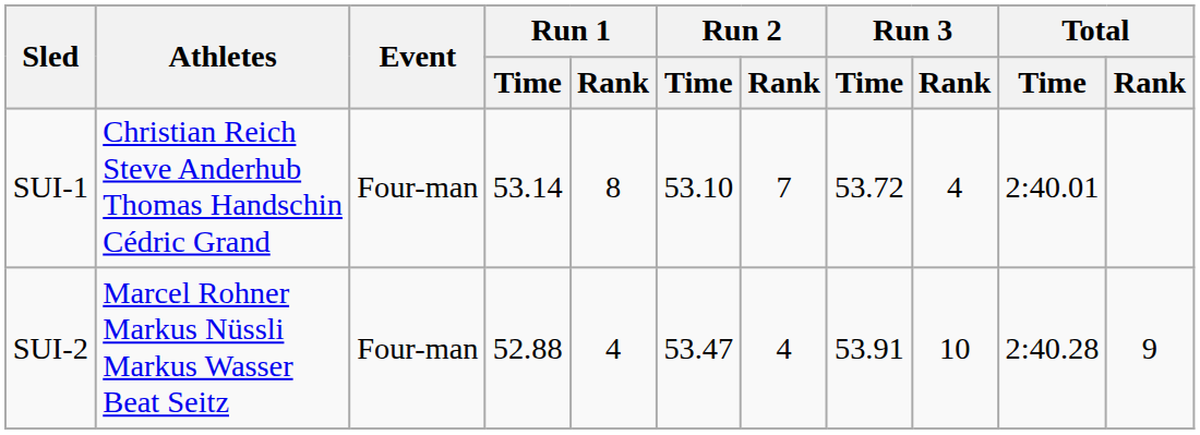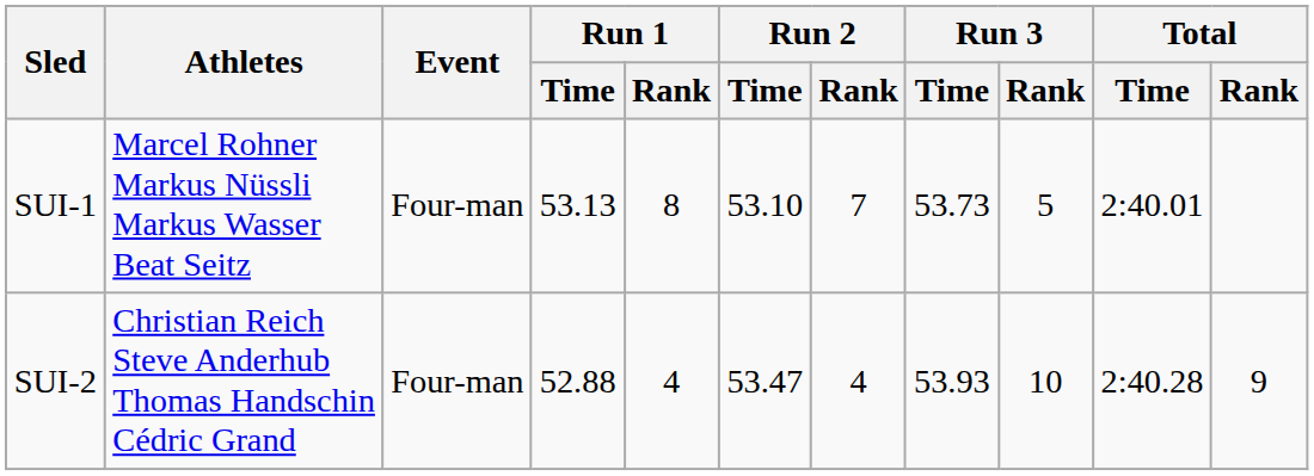 <table class="wikitable"  border="1" style="font-size:90%">
 <tr>
 <th rowspan="2">Sled</th>
 <th rowspan="2">Athletes</th>
 <th rowspan="2">Event</th>
 <th colspan="2">Run 1</th>
 <th colspan="2">Run 2</th>
 <th colspan="2">Run 3</th>
 <th colspan="2">Total</th>
 </tr>
 <tr>
 <th>Time</th>
 <th>Rank</th>
 <th>Time</th>
 <th>Rank</th>
 <th>Time</th>
 <th>Rank</th>
 <th>Time</th>
 <th>Rank</th>
 </tr>
 <tr>
 <td align="center">SUI-1</td>
-<td><a href='#'>Christian Reich</a><br><a href='#'>Steve Anderhub</a><br><a href='#'>Thomas Handschin</a><br><a href='#'>Cédric Grand</a></td>
+<td><a href='#'>Marcel Rohner</a><br><a href='#'>Markus Nüssli</a><br><a href='#'>Markus Wasser</a><br><a href='#'>Beat Seitz</a></td>
 <td>Four-man</td>
-<td align="center">53.14</td>
+<td align="center">53.13</td>
 <td align="center">8</td>
 <td align="center">53.10</td>
 <td align="center">7</td>
-<td align="center">53.72</td>
-<td align="center">4</td>
+<td align="center">53.73</td>
+<td align="center">5</td>
 <td align="center">2:40.01</td>
 <td align="center"></td>
 </tr>
 <tr>
 <td align="center">SUI-2</td>
-<td><a href='#'>Marcel Rohner</a><br><a href='#'>Markus Nüssli</a><br><a href='#'>Markus Wasser</a><br><a href='#'>Beat Seitz</a></td>
+<td><a href='#'>Christian Reich</a><br><a href='#'>Steve Anderhub</a><br><a href='#'>Thomas Handschin</a><br><a href='#'>Cédric Grand</a></td>
 <td>Four-man</td>
 <td align="center">52.88</td>
 <td align="center">4</td>
 <td align="center">53.47</td>
 <td align="center">4</td>
-<td align="center">53.91</td>
+<td align="center">53.93</td>
 <td align="center">10</td>
 <td align="center">2:40.28</td>
 <td align="center">9</td>
 </tr>
 </table>
